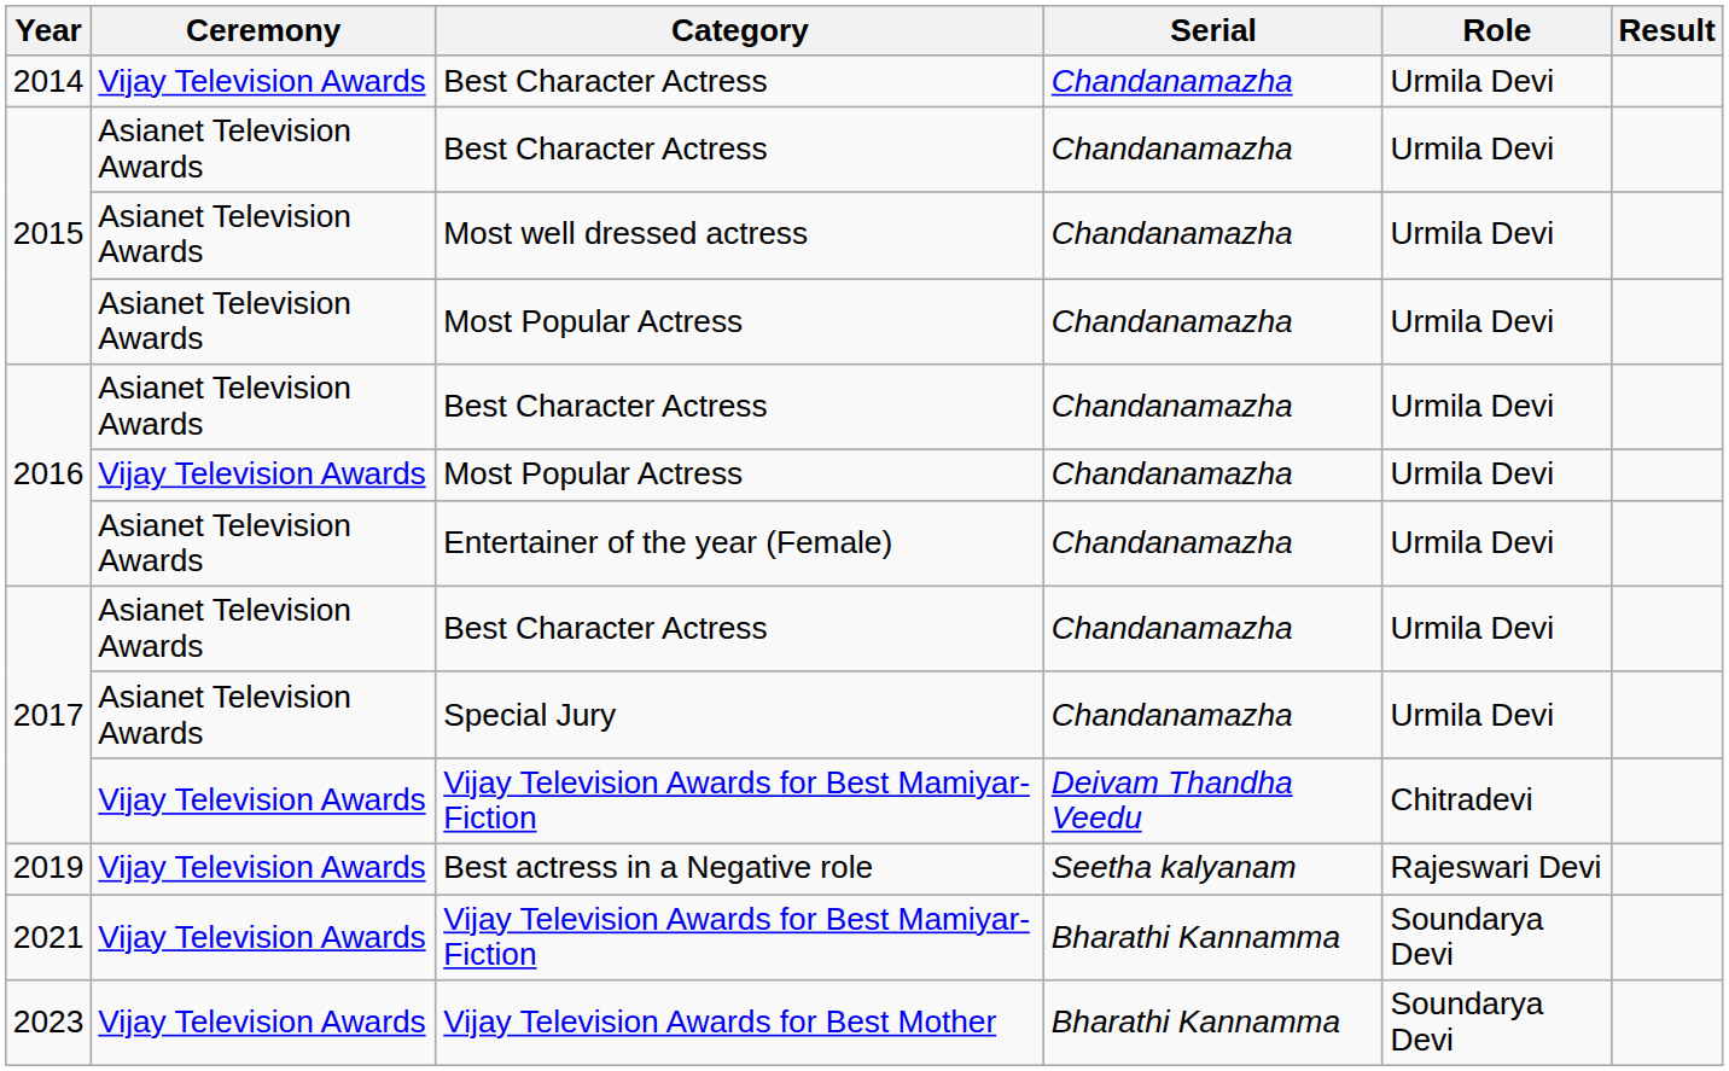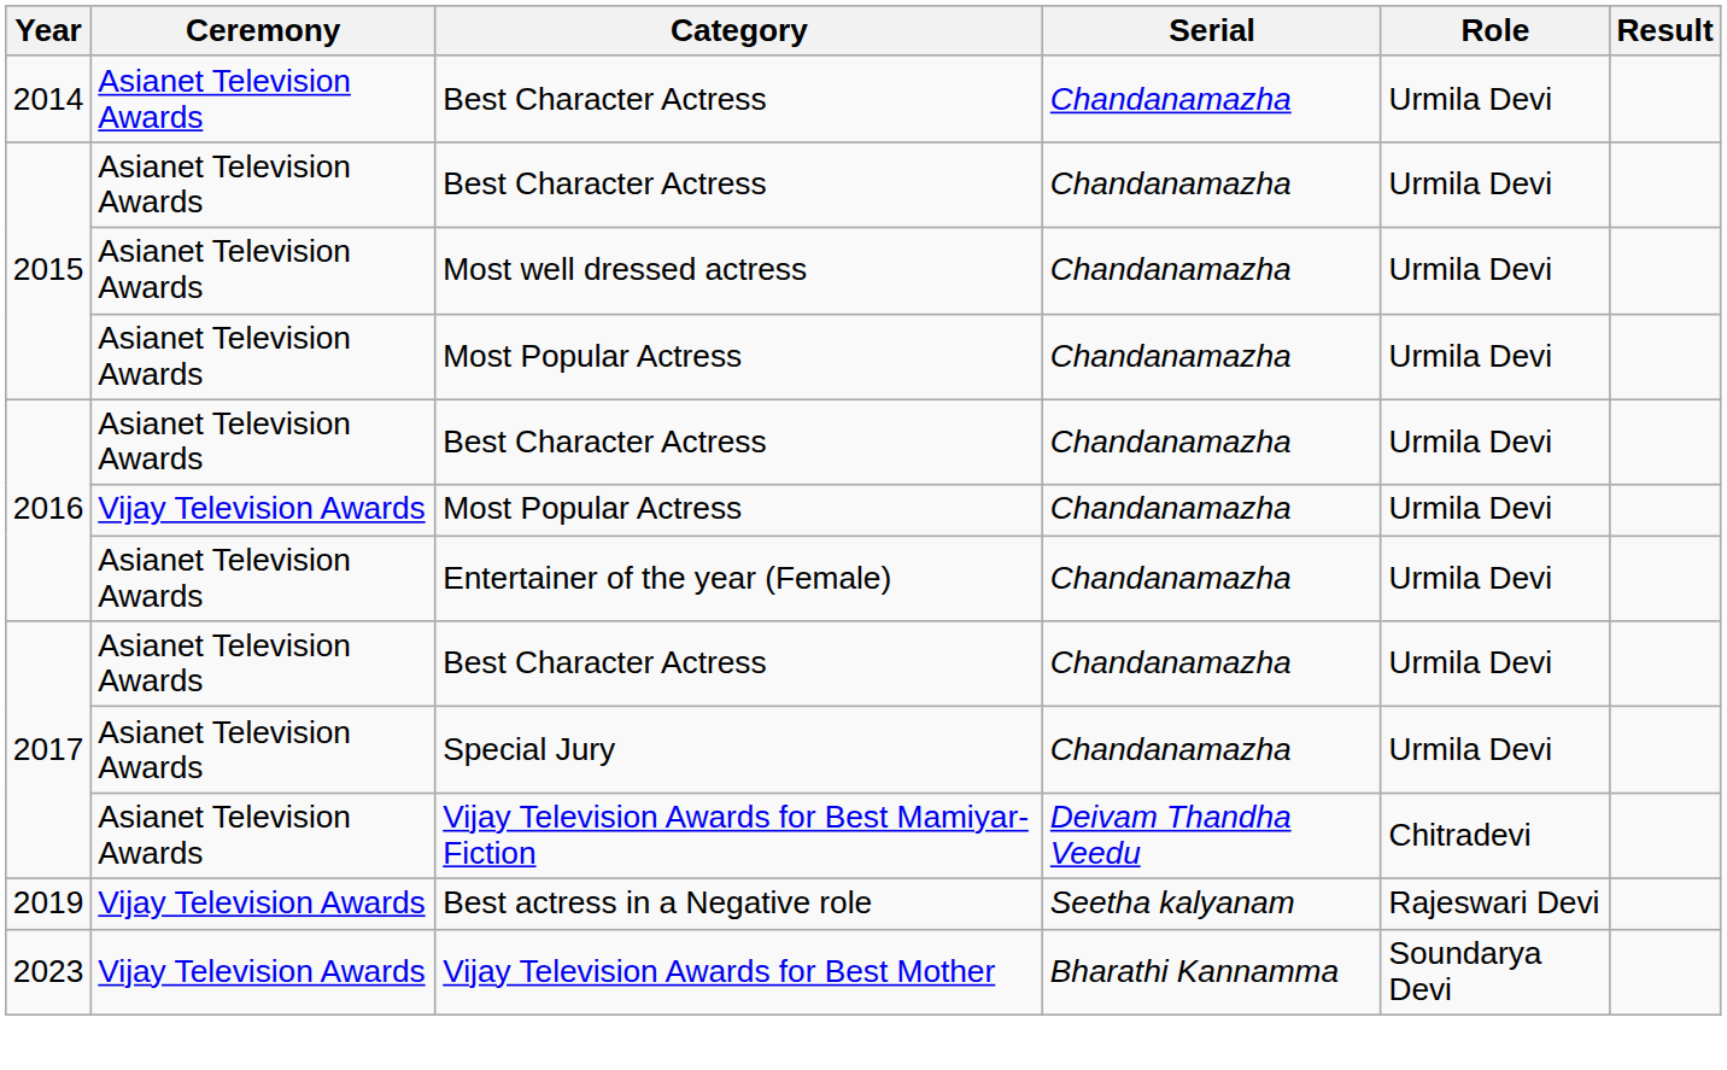 <table class="wikitable plainrowheaders">
 <tr>
 <th scope="col">Year</th>
 <th scope="col">Ceremony</th>
 <th scope="col">Category</th>
 <th scope="col">Serial</th>
 <th scope="col">Role</th>
 <th scope="col">Result</th>
 </tr>
 <tr>
 <td rowspan="1">2014</td>
-<td><a href='#'>Vijay Television Awards</a></td>
+<td><a href='#'>Asianet Television Awards</a></td>
 <td>Best Character Actress</td>
 <td><em><a href='#'>Chandanamazha</a></em></td>
 <td>Urmila Devi</td>
 <td></td>
 </tr>
 <tr>
 <td rowspan="3">2015</td>
 <td>Asianet Television Awards</td>
 <td>Best Character Actress</td>
 <td><em>Chandanamazha</em></td>
 <td>Urmila Devi</td>
 <td></td>
 </tr>
 <tr>
 <td>Asianet Television Awards</td>
 <td>Most well dressed actress</td>
 <td><em>Chandanamazha</em></td>
 <td>Urmila Devi</td>
 <td></td>
 </tr>
 <tr>
 <td>Asianet Television Awards</td>
 <td>Most Popular Actress</td>
 <td><em>Chandanamazha</em></td>
 <td>Urmila Devi</td>
 <td></td>
 </tr>
 <tr>
 <td rowspan="3">2016</td>
 <td>Asianet Television Awards</td>
 <td>Best Character Actress</td>
 <td><em>Chandanamazha</em></td>
 <td>Urmila Devi</td>
 <td></td>
 </tr>
 <tr>
 <td><a href='#'>Vijay Television Awards</a></td>
 <td>Most Popular Actress</td>
 <td><em>Chandanamazha</em></td>
 <td>Urmila Devi</td>
 <td></td>
 </tr>
 <tr>
 <td>Asianet Television Awards</td>
 <td>Entertainer of the year (Female)</td>
 <td><em>Chandanamazha</em></td>
 <td>Urmila Devi</td>
 <td></td>
 </tr>
 <tr>
 <td rowspan="3">2017</td>
 <td>Asianet Television Awards</td>
 <td>Best Character Actress</td>
 <td><em>Chandanamazha</em></td>
 <td>Urmila Devi</td>
 <td></td>
 </tr>
 <tr>
 <td>Asianet Television Awards</td>
 <td>Special Jury</td>
 <td><em>Chandanamazha</em></td>
 <td>Urmila Devi</td>
 <td></td>
 </tr>
 <tr>
-<td><a href='#'>Vijay Television Awards</a></td>
+<td>Asianet Television Awards</td>
 <td><a href='#'>Vijay Television Awards for Best Mamiyar-Fiction</a></td>
 <td><em><a href='#'>Deivam Thandha Veedu</a></em></td>
 <td>Chitradevi</td>
 <td></td>
 </tr>
 <tr>
 <td rowspan="1">2019</td>
 <td><a href='#'>Vijay Television Awards</a></td>
 <td>Best actress in a Negative role</td>
 <td><em> Seetha kalyanam </em></td>
 <td>Rajeswari Devi</td>
 <td></td>
 </tr>
 <tr>
-<td>2021</td>
-<td><a href='#'>Vijay Television Awards</a></td>
-<td><a href='#'>Vijay Television Awards for Best Mamiyar-Fiction</a></td>
-<td><em>Bharathi Kannamma</em></td>
-<td>Soundarya Devi</td>
-<td></td>
-</tr>
-<tr>
 <td>2023</td>
 <td><a href='#'>Vijay Television Awards</a></td>
 <td><a href='#'>Vijay Television Awards for Best Mother</a></td>
 <td><em>Bharathi Kannamma</em></td>
 <td>Soundarya Devi</td>
 <td></td>
 </tr>
 </table>
